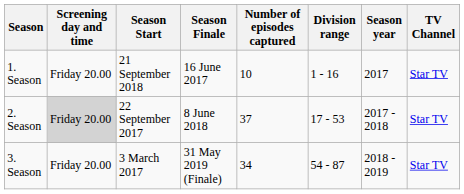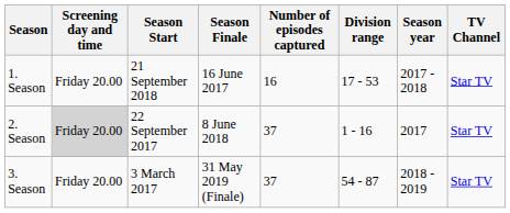 <table class="wikitable">
 <tr>
 <th>Season</th>
 <th>Screening day and time</th>
 <th>Season Start</th>
 <th>Season Finale</th>
 <th>Number of episodes captured</th>
 <th>Division range</th>
 <th>Season year</th>
 <th>TV Channel</th>
 </tr>
 <tr>
 <td>1. Season</td>
 <td>Friday 20.00</td>
 <td>21 September 2018</td>
 <td>16 June 2017</td>
-<td>10</td>
-<td>1 - 16</td>
-<td>2017</td>
+<td>16</td>
+<td>17 - 53</td>
+<td>2017 - 2018</td>
 <td><a href='#'>Star TV</a></td>
 </tr>
 <tr>
 <td>2. Season</td>
 <td style="background: lightgrey;">Friday 20.00</td>
 <td>22 September 2017</td>
 <td>8 June 2018</td>
 <td>37</td>
-<td>17 - 53</td>
-<td>2017 - 2018</td>
+<td>1 - 16</td>
+<td>2017</td>
 <td><a href='#'>Star TV</a></td>
 </tr>
 <tr>
 <td>3. Season</td>
 <td>Friday 20.00</td>
 <td>3 March 2017</td>
 <td>31 May 2019 (Finale)</td>
-<td>34</td>
+<td>37</td>
 <td>54 - 87</td>
 <td>2018 - 2019</td>
 <td><a href='#'>Star TV</a></td>
 </tr>
 </table>
